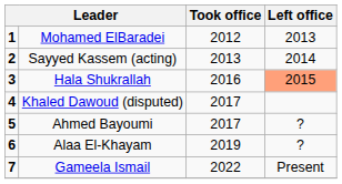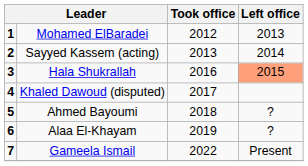 <table class="wikitable" style="text-align: center;">
 <tr>
 <th colspan="2">Leader</th>
 <th>Took office</th>
 <th>Left office</th>
 </tr>
 <tr>
 <td><strong>1</strong></td>
 <td><a href='#'>Mohamed ElBaradei</a></td>
 <td>2012</td>
 <td>2013</td>
 </tr>
 <tr>
 <td><strong>2</strong></td>
 <td>Sayyed Kassem (acting)</td>
 <td>2013</td>
 <td>2014</td>
 </tr>
 <tr>
 <td><strong>3</strong></td>
 <td><a href='#'>Hala Shukrallah</a></td>
 <td>2016</td>
 <td style="background: lightsalmon;">2015</td>
 </tr>
 <tr>
 <td><strong>4</strong></td>
 <td><a href='#'>Khaled Dawoud</a> (disputed)</td>
 <td>2017</td>
 </tr>
 <tr>
 <td><strong>5</strong></td>
 <td>Ahmed Bayoumi</td>
-<td>2017</td>
+<td>2018</td>
 <td>?</td>
 </tr>
 <tr>
 <td><strong>6</strong></td>
 <td>Alaa El-Khayam</td>
 <td>2019</td>
 <td>?</td>
 </tr>
 <tr>
 <td><strong>7</strong></td>
 <td><a href='#'>Gameela Ismail</a></td>
 <td>2022</td>
 <td>Present</td>
 </tr>
 <tr>
 </tr>
 </table>
